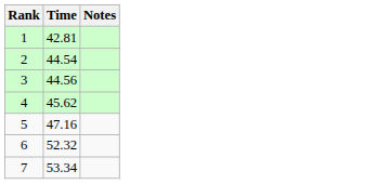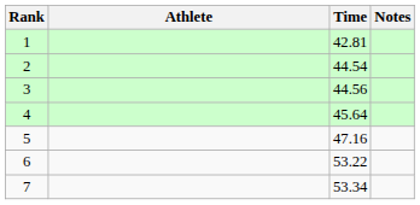 <table class="wikitable" style="text-align:center">
 <tr>
 <th>Rank</th>
+<th Style="width:18em">Athlete</th>
 <th>Time</th>
 <th>Notes</th>
 </tr>
 <tr style="background:#cfc">
 <td>1</td>
+<td style="text-align:left"></td>
 <td>42.81</td>
 <td></td>
 </tr>
 <tr style="background:#cfc">
 <td>2</td>
+<td style="text-align:left"></td>
 <td>44.54</td>
 <td></td>
 </tr>
 <tr style="background:#cfc">
 <td>3</td>
+<td style="text-align:left"></td>
 <td>44.56</td>
 <td></td>
 </tr>
 <tr style="background:#cfc">
 <td>4</td>
-<td>45.62</td>
+<td style="text-align:left"></td>
+<td>45.64</td>
 <td></td>
 </tr>
 <tr>
 <td>5</td>
+<td style="text-align:left"></td>
 <td>47.16</td>
 <td></td>
 </tr>
 <tr>
 <td>6</td>
-<td>52.32</td>
+<td style="text-align:left"></td>
+<td>53.22</td>
 <td></td>
 </tr>
 <tr>
 <td>7</td>
+<td style="text-align:left"></td>
 <td>53.34</td>
 <td></td>
 </tr>
 </table>
